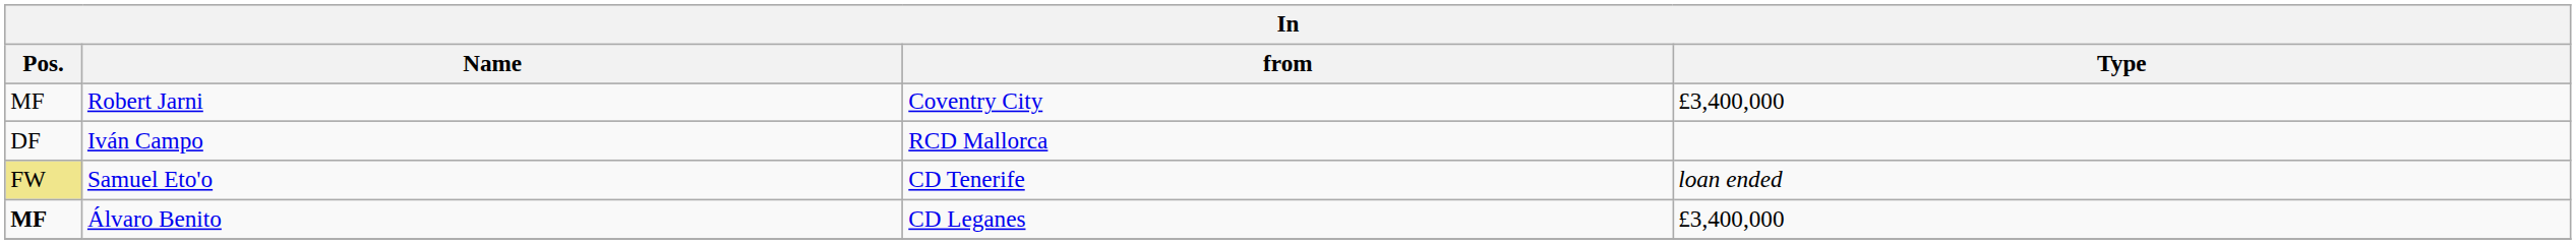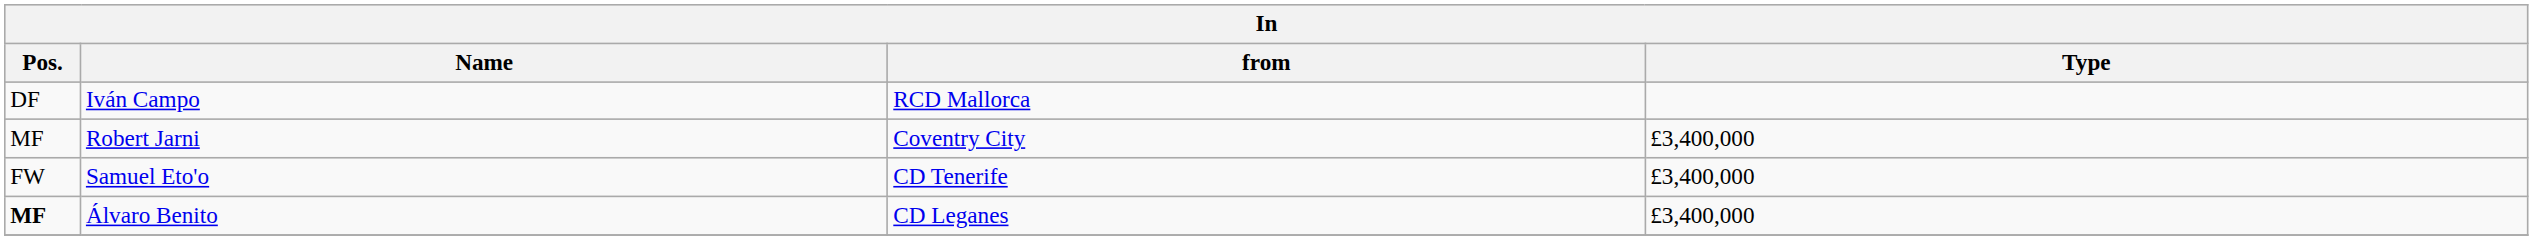 <table class="wikitable" style="font-size:90%;width:99%;">
 <tr>
 <th colspan="4">In</th>
 </tr>
 <tr>
 <th width=3%>Pos.</th>
 <th width=32%>Name</th>
 <th width=30%>from</th>
 <th width=35%>Type</th>
 </tr>
 <tr>
+<td>DF</td>
+<td><a href='#'>Iván Campo</a></td>
+<td><a href='#'>RCD Mallorca</a></td>
+<td></td>
+</tr>
+<tr>
 <td>MF</td>
 <td><a href='#'>Robert Jarni</a></td>
 <td><a href='#'>Coventry City</a></td>
 <td>£3,400,000</td>
 </tr>
 <tr>
-<td>DF</td>
-<td><a href='#'>Iván Campo</a></td>
-<td><a href='#'>RCD Mallorca</a></td>
-<td></td>
-</tr>
-<tr>
-<td style="background: khaki;">FW</td>
+<td>FW</td>
 <td><a href='#'>Samuel Eto'o</a></td>
 <td><a href='#'>CD Tenerife</a></td>
-<td><em>loan ended</em></td>
+<td>£3,400,000</td>
 </tr>
 <tr>
 <td><strong>MF</strong></td>
 <td><a href='#'>Álvaro Benito</a></td>
 <td><a href='#'>CD Leganes</a></td>
 <td>£3,400,000</td>
 </tr>
 <tr>
 </tr>
 </table>
